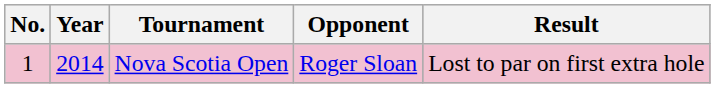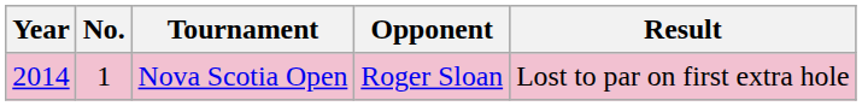 <table class="wikitable" style="font-size:95%;">
 <tr>
+<th>Year</th>
 <th>No.</th>
-<th>Year</th>
 <th>Tournament</th>
 <th>Opponent</th>
 <th>Result</th>
 </tr>
 <tr style="background:#F2C1D1;">
+<td><a href='#'>2014</a></td>
 <td align=center>1</td>
-<td><a href='#'>2014</a></td>
 <td><a href='#'>Nova Scotia Open</a></td>
 <td> <a href='#'>Roger Sloan</a></td>
 <td>Lost to par on first extra hole</td>
 </tr>
 </table>
